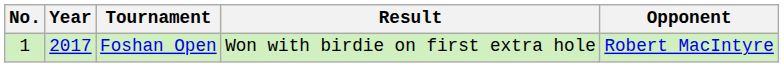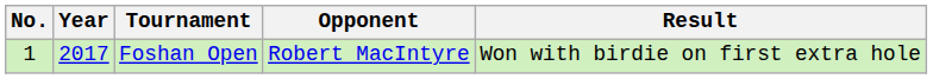 <table class="wikitable" style="font-size:95%;">
 <tr>
 <th>No.</th>
 <th>Year</th>
 <th>Tournament</th>
+<th>Opponent</th>
 <th>Result</th>
-<th>Opponent</th>
 </tr>
 <tr style="background:#D0F0C0;">
 <td align=center>1</td>
 <td><a href='#'>2017</a></td>
 <td><a href='#'>Foshan Open</a></td>
+<td> <a href='#'>Robert MacIntyre</a></td>
 <td>Won with birdie on first extra hole</td>
-<td> <a href='#'>Robert MacIntyre</a></td>
 </tr>
 </table>
